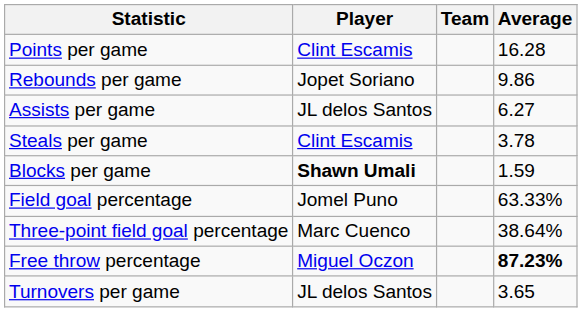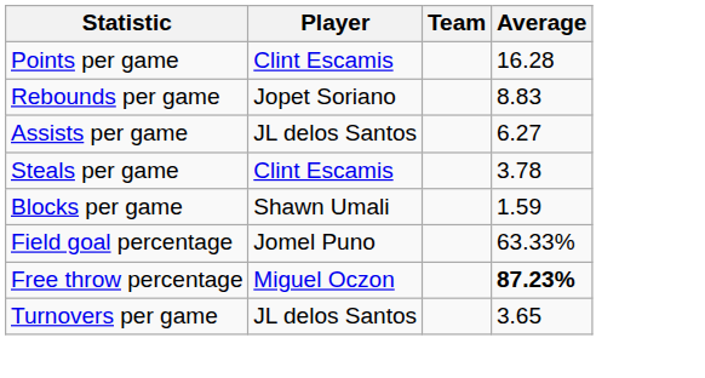 <table class="wikitable">
 <tr>
 <th>Statistic</th>
 <th>Player</th>
 <th>Team</th>
 <th>Average</th>
 </tr>
 <tr>
 <td><a href='#'>Points</a> per game</td>
 <td><a href='#'>Clint Escamis</a></td>
 <td></td>
 <td>16.28</td>
 </tr>
 <tr>
 <td><a href='#'>Rebounds</a> per game</td>
 <td>Jopet Soriano</td>
 <td></td>
-<td>9.86</td>
+<td>8.83</td>
 </tr>
 <tr>
 <td><a href='#'>Assists</a> per game</td>
 <td>JL delos Santos</td>
 <td></td>
 <td>6.27</td>
 </tr>
 <tr>
 <td><a href='#'>Steals</a> per game</td>
 <td><a href='#'>Clint Escamis</a></td>
 <td></td>
 <td>3.78</td>
 </tr>
 <tr>
 <td><a href='#'>Blocks</a> per game</td>
-<td><strong>Shawn Umali</strong></td>
+<td>Shawn Umali</td>
 <td></td>
 <td>1.59</td>
 </tr>
 <tr>
 <td><a href='#'>Field goal</a> percentage</td>
 <td>Jomel Puno</td>
 <td></td>
 <td>63.33%</td>
-</tr>
-<tr>
-<td><a href='#'>Three-point field goal</a> percentage</td>
-<td>Marc Cuenco</td>
-<td></td>
-<td>38.64%</td>
 </tr>
 <tr>
 <td><a href='#'>Free throw</a> percentage</td>
 <td><a href='#'>Miguel Oczon</a></td>
 <td></td>
 <td><strong>87.23%</strong></td>
 </tr>
 <tr>
 <td><a href='#'>Turnovers</a> per game</td>
 <td>JL delos Santos</td>
 <td></td>
 <td>3.65</td>
 </tr>
 </table>
